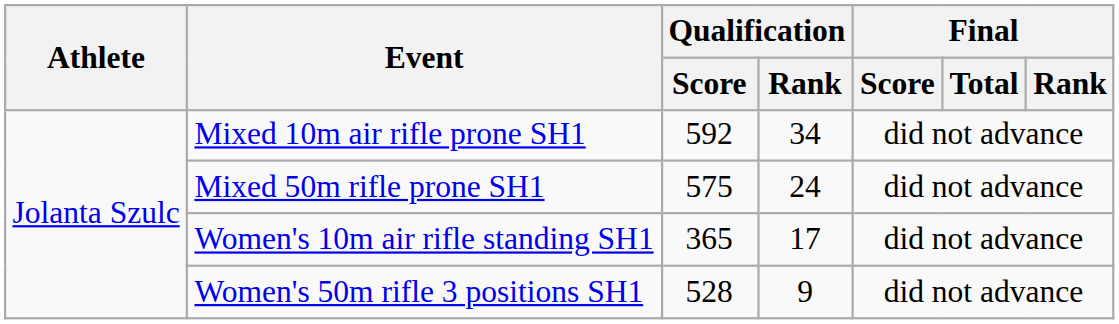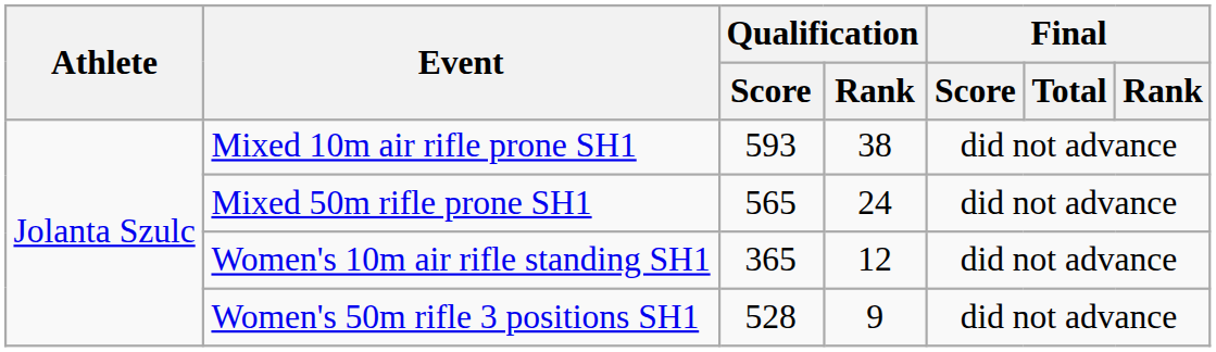 <table class=wikitable style="font-size:90%">
 <tr>
 <th rowspan="2">Athlete</th>
 <th rowspan="2">Event</th>
 <th colspan="2">Qualification</th>
 <th colspan="3">Final</th>
 </tr>
 <tr>
 <th>Score</th>
 <th>Rank</th>
 <th>Score</th>
 <th>Total</th>
 <th>Rank</th>
 </tr>
 <tr>
 <td rowspan="4"><a href='#'>Jolanta Szulc</a></td>
 <td><a href='#'>Mixed 10m air rifle prone SH1</a></td>
-<td align=center>592</td>
-<td align=center>34</td>
+<td align=center>593</td>
+<td align=center>38</td>
 <td align=center colspan="3">did not advance</td>
 </tr>
 <tr>
 <td><a href='#'>Mixed 50m rifle prone SH1</a></td>
-<td align=center>575</td>
+<td align=center>565</td>
 <td align=center>24</td>
 <td align=center colspan="3">did not advance</td>
 </tr>
 <tr>
 <td><a href='#'>Women's 10m air rifle standing SH1</a></td>
 <td align=center>365</td>
-<td align=center>17</td>
+<td align=center>12</td>
 <td align=center colspan="3">did not advance</td>
 </tr>
 <tr>
 <td><a href='#'>Women's 50m rifle 3 positions SH1</a></td>
 <td align=center>528</td>
 <td align=center>9</td>
 <td align=center colspan="3">did not advance</td>
 </tr>
 </table>
